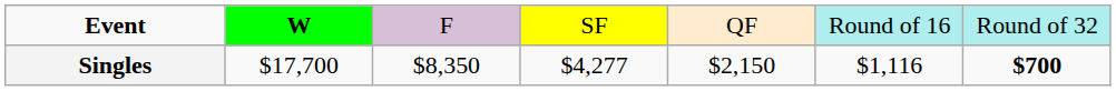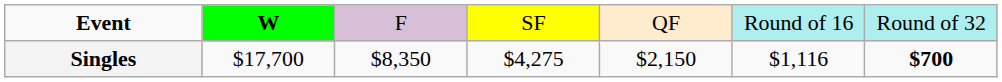 <table class=wikitable style=font-size:95%;text-align:center>
 <tr>
 <td style="width:130px"><strong>Event</strong></td>
 <td style="width:85px; background:lime"><strong>W</strong></td>
 <td style="width:85px; background:thistle">F</td>
 <td style="width:85px; background:#ffff00">SF</td>
 <td style="width:85px; background:#ffebcd">QF</td>
 <td style="width:85px; background:#afeeee">Round of 16</td>
 <td style="width:85px; background:#afeeee">Round of 32</td>
 </tr>
 <tr>
 <th style=background:#f3f3f3>Singles</th>
 <td>$17,700</td>
 <td>$8,350</td>
-<td>$4,277</td>
+<td>$4,275</td>
 <td>$2,150</td>
 <td>$1,116</td>
 <td><strong>$700</strong></td>
 </tr>
 </table>
